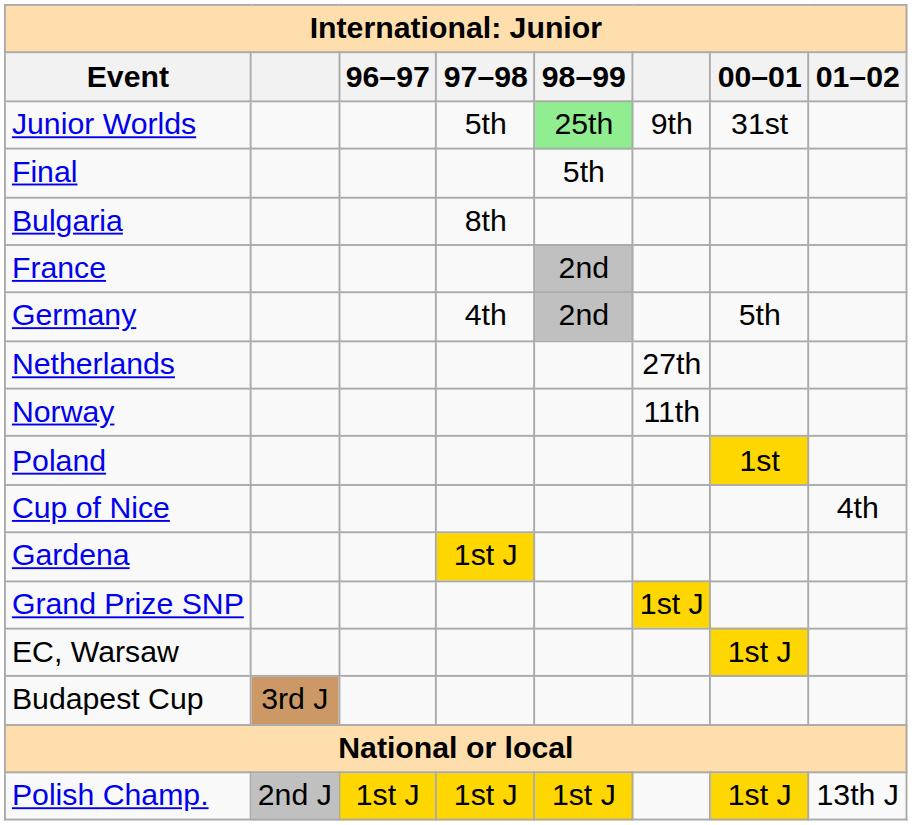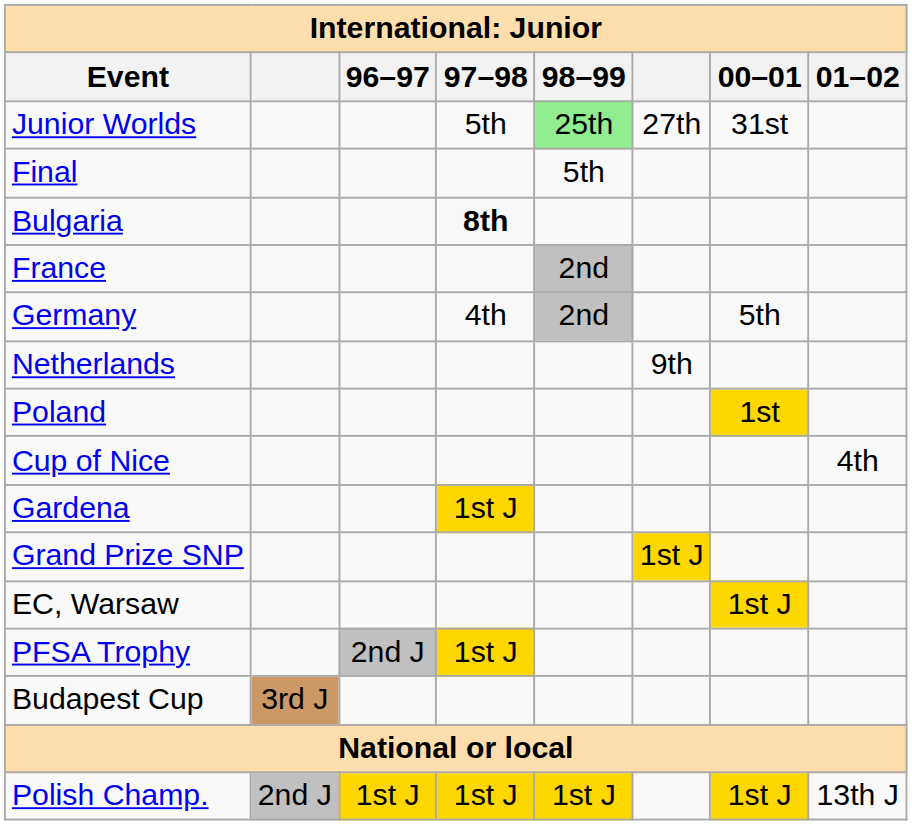 <table class="wikitable" style="text-align:center">
 <tr>
 <th style="background-color: #ffdead; " colspan=8 align=center>International: Junior</th>
 </tr>
 <tr>
 <th>Event</th>
 <th></th>
 <th>96–97</th>
 <th>97–98</th>
 <th>98–99</th>
 <th></th>
 <th>00–01</th>
 <th>01–02</th>
 </tr>
 <tr>
 <td align=left><a href='#'>Junior Worlds</a></td>
 <td></td>
 <td></td>
 <td>5th</td>
 <td style="background: lightgreen;">25th</td>
-<td>9th</td>
+<td>27th</td>
 <td>31st</td>
 <td></td>
 </tr>
 <tr>
 <td align=left> <a href='#'>Final</a></td>
 <td></td>
 <td></td>
 <td></td>
 <td>5th</td>
 <td></td>
 <td></td>
 <td></td>
 </tr>
 <tr>
 <td align=left> <a href='#'>Bulgaria</a></td>
 <td></td>
 <td></td>
-<td>8th</td>
+<td><strong>8th</strong></td>
 <td></td>
 <td></td>
 <td></td>
 <td></td>
 </tr>
 <tr>
 <td align=left> <a href='#'>France</a></td>
 <td></td>
 <td></td>
 <td></td>
 <td bgcolor=silver>2nd</td>
 <td></td>
 <td></td>
 <td></td>
 </tr>
 <tr>
 <td align=left> <a href='#'>Germany</a></td>
 <td></td>
 <td></td>
 <td>4th</td>
 <td bgcolor=silver>2nd</td>
 <td></td>
 <td>5th</td>
 <td></td>
 </tr>
 <tr>
 <td align=left> <a href='#'>Netherlands</a></td>
 <td></td>
 <td></td>
 <td></td>
 <td></td>
-<td>27th</td>
-<td></td>
-<td></td>
-</tr>
-<tr>
-<td align=left> <a href='#'>Norway</a></td>
-<td></td>
-<td></td>
-<td></td>
-<td></td>
-<td>11th</td>
+<td>9th</td>
 <td></td>
 <td></td>
 </tr>
 <tr>
 <td align=left> <a href='#'>Poland</a></td>
 <td></td>
 <td></td>
 <td></td>
 <td></td>
 <td></td>
 <td bgcolor=gold>1st</td>
 <td></td>
 </tr>
 <tr>
 <td align=left><a href='#'>Cup of Nice</a></td>
 <td></td>
 <td></td>
 <td></td>
 <td></td>
 <td></td>
 <td></td>
 <td>4th</td>
 </tr>
 <tr>
 <td align=left><a href='#'>Gardena</a></td>
 <td></td>
 <td></td>
 <td bgcolor=gold>1st J</td>
 <td></td>
 <td></td>
 <td></td>
 <td></td>
 </tr>
 <tr>
 <td align=left><a href='#'>Grand Prize SNP</a></td>
 <td></td>
 <td></td>
 <td></td>
 <td></td>
 <td bgcolor=gold>1st J</td>
 <td></td>
 <td></td>
 </tr>
 <tr>
 <td align=left>EC, Warsaw</td>
 <td></td>
 <td></td>
 <td></td>
 <td></td>
 <td></td>
 <td bgcolor=gold>1st J</td>
 <td></td>
 </tr>
 <tr>
+<td align=left><a href='#'>PFSA Trophy</a></td>
+<td></td>
+<td bgcolor=silver>2nd J</td>
+<td bgcolor=gold>1st J</td>
+<td></td>
+<td></td>
+<td></td>
+<td></td>
+</tr>
+<tr>
 <td align=left>Budapest Cup</td>
 <td bgcolor=cc9966>3rd J</td>
 <td></td>
 <td></td>
 <td></td>
 <td></td>
 <td></td>
 <td></td>
 </tr>
 <tr>
 <th style="background-color: #ffdead; " colspan=8 align=center>National or local</th>
 </tr>
 <tr>
 <td align=left><a href='#'>Polish Champ.</a></td>
 <td bgcolor=silver>2nd J</td>
 <td bgcolor=gold>1st J</td>
 <td bgcolor=gold>1st J</td>
 <td bgcolor=gold>1st J</td>
 <td></td>
 <td bgcolor=gold>1st J</td>
 <td>13th J</td>
 </tr>
 </table>
